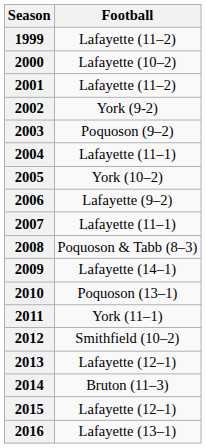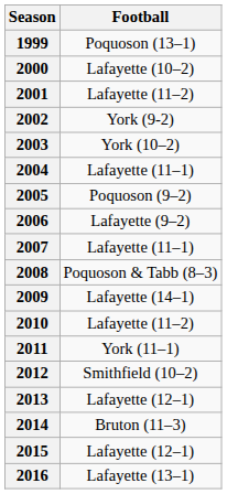 <table class="wikitable sortable" style="text-align:center">
 <tr>
 <th>Season</th>
 <th>Football</th>
 </tr>
 <tr>
 <th>1999</th>
-<td>Lafayette (11–2)</td>
+<td>Poquoson (13–1)</td>
 </tr>
 <tr>
 <th>2000</th>
 <td>Lafayette (10–2)</td>
 </tr>
 <tr>
 <th>2001</th>
 <td>Lafayette (11–2)</td>
 </tr>
 <tr>
 <th>2002</th>
 <td>York (9-2)</td>
 </tr>
 <tr>
 <th>2003</th>
-<td>Poquoson (9–2)</td>
+<td>York (10–2)</td>
 </tr>
 <tr>
 <th>2004</th>
 <td>Lafayette (11–1)</td>
 </tr>
 <tr>
 <th>2005</th>
-<td>York (10–2)</td>
+<td>Poquoson (9–2)</td>
 </tr>
 <tr>
 <th>2006</th>
 <td>Lafayette (9–2)</td>
 </tr>
 <tr>
 <th>2007</th>
 <td>Lafayette (11–1)</td>
 </tr>
 <tr>
 <th>2008</th>
 <td>Poquoson & Tabb (8–3)</td>
 </tr>
 <tr>
 <th>2009</th>
 <td>Lafayette (14–1)</td>
 </tr>
 <tr>
 <th>2010</th>
-<td>Poquoson (13–1)</td>
+<td>Lafayette (11–2)</td>
 </tr>
 <tr>
 <th>2011</th>
 <td>York (11–1)</td>
 </tr>
 <tr>
 <th>2012</th>
 <td>Smithfield (10–2)</td>
 </tr>
 <tr>
 <th>2013</th>
 <td>Lafayette (12–1)</td>
 </tr>
 <tr>
 <th>2014</th>
 <td>Bruton (11–3)</td>
 </tr>
 <tr>
 <th>2015</th>
 <td>Lafayette (12–1)</td>
 </tr>
 <tr>
 <th>2016</th>
 <td>Lafayette (13–1)</td>
 </tr>
 </table>
